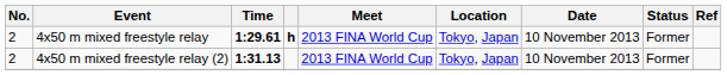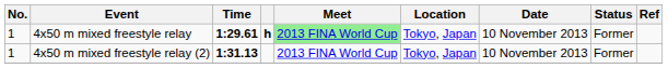 <table class="wikitable sortable">
 <tr>
 <th>No.</th>
 <th>Event</th>
 <th>Time</th>
 <th></th>
 <th>Meet</th>
 <th>Location</th>
 <th>Date</th>
 <th>Status</th>
 <th>Ref</th>
 </tr>
 <tr>
-<td>2</td>
+<td>1</td>
 <td>4x50 m mixed freestyle relay</td>
 <td align="center"><strong>1:29.61</strong></td>
 <td><strong>h</strong></td>
-<td><a href='#'>2013 FINA World Cup</a></td>
+<td style="background: lightgreen;"><a href='#'>2013 FINA World Cup</a></td>
 <td><a href='#'>Tokyo</a>, <a href='#'>Japan</a></td>
 <td align="center">10 November 2013</td>
 <td align="center">Former</td>
 <td align="center"></td>
 </tr>
 <tr>
-<td>2</td>
+<td>1</td>
 <td>4x50 m mixed freestyle relay (2)</td>
 <td align="center"><strong>1:31.13</strong></td>
 <td></td>
 <td><a href='#'>2013 FINA World Cup</a></td>
 <td><a href='#'>Tokyo</a>, <a href='#'>Japan</a></td>
 <td align="center">10 November 2013</td>
 <td align="center">Former</td>
 <td align="center"></td>
 </tr>
 <tr>
 </tr>
 </table>
